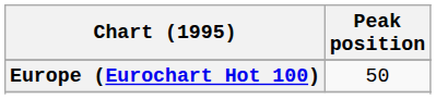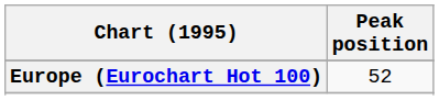 <table class="wikitable sortable plainrowheaders" style="text-align:center">
 <tr>
 <th>Chart (1995)</th>
 <th>Peak<br>position</th>
 </tr>
 <tr>
 </tr>
 <tr>
 <th scope="row">Europe (<a href='#'>Eurochart Hot 100</a>)</th>
-<td>50</td>
+<td>52</td>
 </tr>
 <tr>
 </tr>
 <tr>
 </tr>
 <tr>
 </tr>
 <tr>
 </tr>
 <tr>
 </tr>
 </table>
